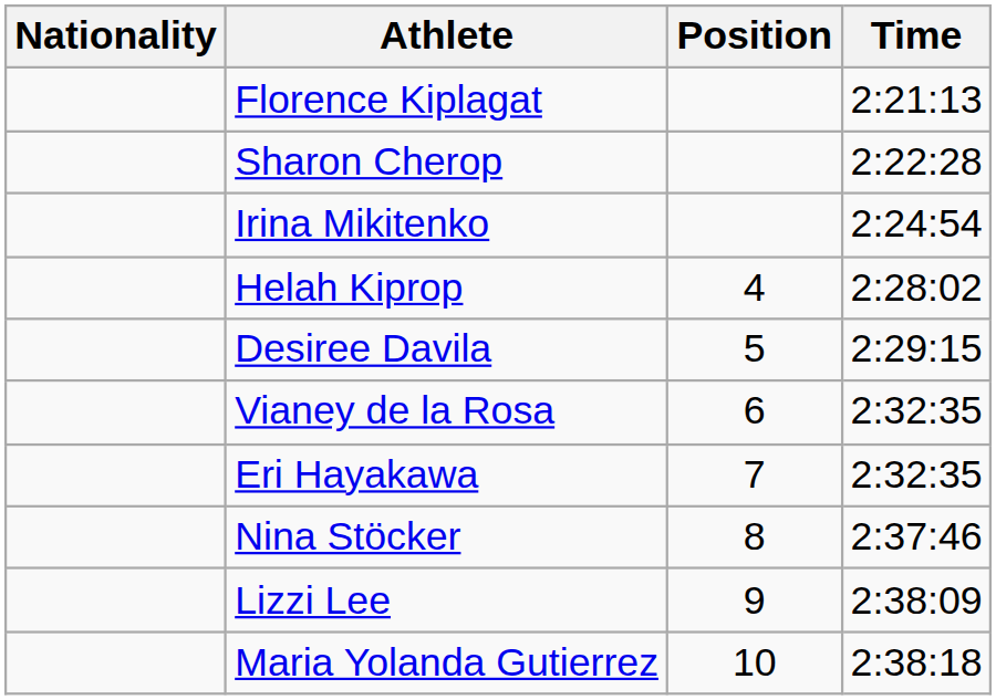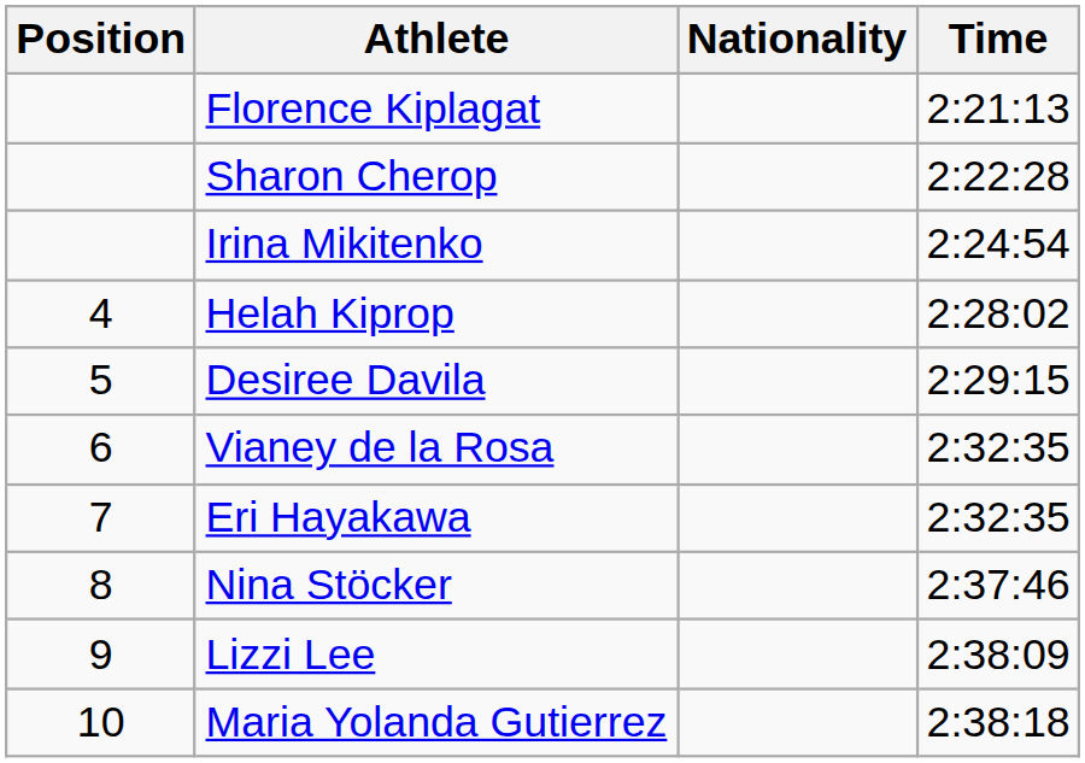 <table class="wikitable sortable">
 <tr>
+<th>Position</th>
+<th>Athlete</th>
 <th>Nationality</th>
-<th>Athlete</th>
-<th>Position</th>
 <th>Time</th>
 </tr>
 <tr>
+<td style="text-align:center"></td>
+<td><a href='#'>Florence Kiplagat</a></td>
 <td></td>
-<td><a href='#'>Florence Kiplagat</a></td>
-<td style="text-align:center"></td>
 <td>2:21:13</td>
 </tr>
 <tr>
+<td style="text-align:center"></td>
+<td><a href='#'>Sharon Cherop</a></td>
 <td></td>
-<td><a href='#'>Sharon Cherop</a></td>
-<td style="text-align:center"></td>
 <td>2:22:28</td>
 </tr>
 <tr>
+<td style="text-align:center"></td>
+<td><a href='#'>Irina Mikitenko</a></td>
 <td></td>
-<td><a href='#'>Irina Mikitenko</a></td>
-<td style="text-align:center"></td>
 <td>2:24:54</td>
 </tr>
 <tr>
+<td style="text-align:center">4</td>
+<td><a href='#'>Helah Kiprop</a></td>
 <td></td>
-<td><a href='#'>Helah Kiprop</a></td>
-<td style="text-align:center">4</td>
 <td>2:28:02</td>
 </tr>
 <tr>
+<td style="text-align:center">5</td>
+<td><a href='#'>Desiree Davila</a></td>
 <td></td>
-<td><a href='#'>Desiree Davila</a></td>
-<td style="text-align:center">5</td>
 <td>2:29:15</td>
 </tr>
 <tr>
+<td style="text-align:center">6</td>
+<td><a href='#'>Vianey de la Rosa</a></td>
 <td></td>
-<td><a href='#'>Vianey de la Rosa</a></td>
-<td style="text-align:center">6</td>
 <td>2:32:35</td>
 </tr>
 <tr>
+<td style="text-align:center">7</td>
+<td><a href='#'>Eri Hayakawa</a></td>
 <td></td>
-<td><a href='#'>Eri Hayakawa</a></td>
-<td style="text-align:center">7</td>
 <td>2:32:35</td>
 </tr>
 <tr>
+<td style="text-align:center">8</td>
+<td><a href='#'>Nina Stöcker</a></td>
 <td></td>
-<td><a href='#'>Nina Stöcker</a></td>
-<td style="text-align:center">8</td>
 <td>2:37:46</td>
 </tr>
 <tr>
+<td style="text-align:center">9</td>
+<td><a href='#'>Lizzi Lee</a></td>
 <td></td>
-<td><a href='#'>Lizzi Lee</a></td>
-<td style="text-align:center">9</td>
 <td>2:38:09</td>
 </tr>
 <tr>
+<td style="text-align:center">10</td>
+<td><a href='#'>Maria Yolanda Gutierrez</a></td>
 <td></td>
-<td><a href='#'>Maria Yolanda Gutierrez</a></td>
-<td style="text-align:center">10</td>
 <td>2:38:18</td>
 </tr>
 </table>
